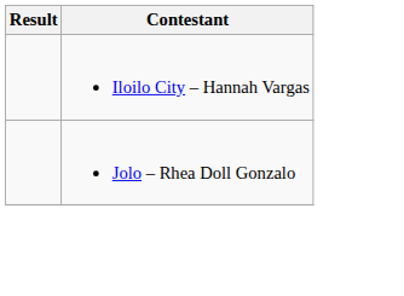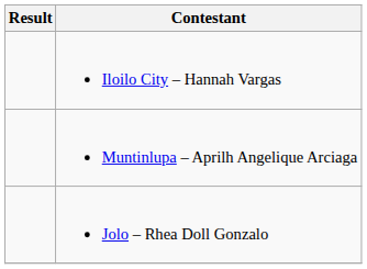 <table class="wikitable sortable" style="font-size: 95%;">
 <tr>
 <th>Result</th>
 <th>Contestant</th>
 </tr>
 <tr>
 <td></td>
 <td><br><ul><li><a href='#'>Iloilo City</a> – Hannah Vargas</li></ul></td>
 </tr>
 <tr>
 <td></td>
+<td><br><ul><li><a href='#'>Muntinlupa</a> – Aprilh Angelique Arciaga</li></ul></td>
+</tr>
+<tr>
+<td></td>
 <td><br><ul><li><a href='#'>Jolo</a> – Rhea Doll Gonzalo</li></ul></td>
 </tr>
 <tr>
 </tr>
 </table>
